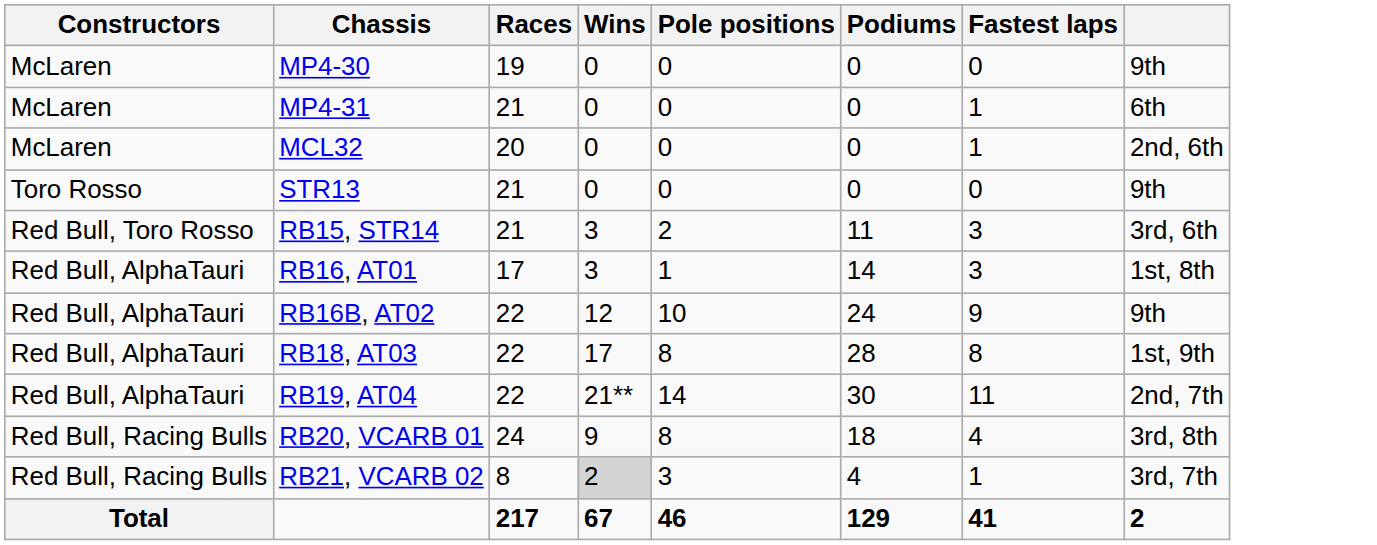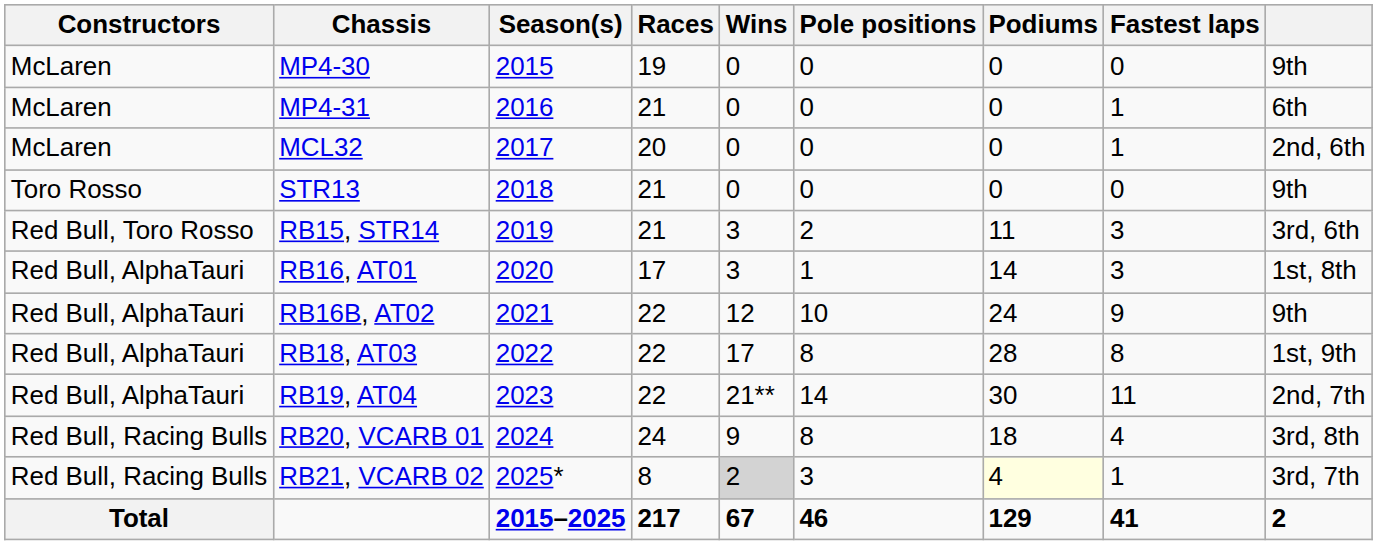 <table class="wikitable">
 <tr>
 <th>Constructors</th>
 <th>Chassis</th>
+<th>Season(s)</th>
 <th>Races</th>
 <th>Wins</th>
 <th>Pole positions</th>
 <th>Podiums</th>
 <th>Fastest laps</th>
 <th></th>
 </tr>
 <tr>
 <td>McLaren</td>
 <td><a href='#'>MP4-30</a></td>
+<td><a href='#'>2015</a></td>
 <td>19</td>
 <td>0</td>
 <td>0</td>
 <td>0</td>
 <td>0</td>
 <td>9th</td>
 </tr>
 <tr>
 <td>McLaren</td>
 <td><a href='#'>MP4-31</a></td>
+<td><a href='#'>2016</a></td>
 <td>21</td>
 <td>0</td>
 <td>0</td>
 <td>0</td>
 <td>1</td>
 <td>6th</td>
 </tr>
 <tr>
 <td>McLaren</td>
 <td><a href='#'>MCL32</a></td>
+<td><a href='#'>2017</a></td>
 <td>20</td>
 <td>0</td>
 <td>0</td>
 <td>0</td>
 <td>1</td>
 <td>2nd, 6th</td>
 </tr>
 <tr>
 <td>Toro Rosso</td>
 <td><a href='#'>STR13</a></td>
+<td><a href='#'>2018</a></td>
 <td>21</td>
 <td>0</td>
 <td>0</td>
 <td>0</td>
 <td>0</td>
 <td>9th</td>
 </tr>
 <tr>
 <td>Red Bull, Toro Rosso</td>
 <td><a href='#'>RB15</a>, <a href='#'>STR14</a></td>
+<td><a href='#'>2019</a></td>
 <td>21</td>
 <td>3</td>
 <td>2</td>
 <td>11</td>
 <td>3</td>
 <td>3rd, 6th</td>
 </tr>
 <tr>
 <td>Red Bull, AlphaTauri</td>
 <td><a href='#'>RB16</a>, <a href='#'>AT01</a></td>
+<td><a href='#'>2020</a></td>
 <td>17</td>
 <td>3</td>
 <td>1</td>
 <td>14</td>
 <td>3</td>
 <td>1st, 8th</td>
 </tr>
 <tr>
 <td>Red Bull, AlphaTauri</td>
 <td><a href='#'>RB16B</a>, <a href='#'>AT02</a></td>
+<td><a href='#'>2021</a></td>
 <td>22</td>
 <td>12</td>
 <td>10</td>
 <td>24</td>
 <td>9</td>
 <td>9th</td>
 </tr>
 <tr>
 <td>Red Bull, AlphaTauri</td>
 <td><a href='#'>RB18</a>, <a href='#'>AT03</a></td>
+<td><a href='#'>2022</a></td>
 <td>22</td>
 <td>17</td>
 <td>8</td>
 <td>28</td>
 <td>8</td>
 <td>1st, 9th</td>
 </tr>
 <tr>
 <td>Red Bull, AlphaTauri</td>
 <td><a href='#'>RB19</a>, <a href='#'>AT04</a></td>
+<td><a href='#'>2023</a></td>
 <td>22</td>
 <td>21**</td>
 <td>14</td>
 <td>30</td>
 <td>11</td>
 <td>2nd, 7th</td>
 </tr>
 <tr>
 <td>Red Bull, Racing Bulls</td>
 <td><a href='#'>RB20</a>, <a href='#'>VCARB 01</a></td>
+<td><a href='#'>2024</a></td>
 <td>24</td>
 <td>9</td>
 <td>8</td>
 <td>18</td>
 <td>4</td>
 <td>3rd, 8th</td>
 </tr>
 <tr>
 <td>Red Bull, Racing Bulls</td>
 <td><a href='#'>RB21</a>, <a href='#'>VCARB 02</a></td>
+<td><a href='#'>2025</a>*</td>
 <td>8</td>
 <td style="background: lightgrey;">2</td>
 <td>3</td>
-<td>4</td>
+<td style="background: lightyellow;">4</td>
 <td>1</td>
 <td>3rd, 7th</td>
 </tr>
 <tr>
 <th><strong>Total</strong></th>
 <td></td>
+<td><strong><a href='#'>2015</a>–<a href='#'>2025</a></strong></td>
 <td><strong>217</strong></td>
 <td><strong>67</strong></td>
 <td><strong>46</strong></td>
 <td><strong>129</strong></td>
 <td><strong>41</strong></td>
 <td><strong>2</strong></td>
 </tr>
 </table>
